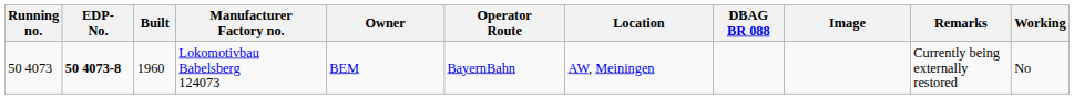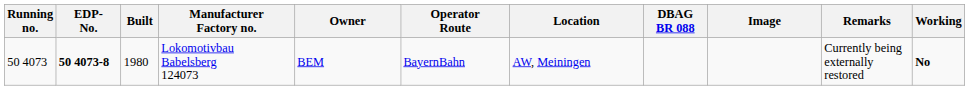 <table class="wikitable" style="width="100%"; border:solid 1px #AAAAAA; background:#e3e3e3;">
 <tr>
 <th width="5%">Running<br>no.</th>
 <th width="7%">EDP-<br>No.</th>
 <th width="4%">Built</th>
 <th width="15%">Manufacturer<br>Factory no.</th>
 <th width="12%">Owner</th>
 <th width="12%">Operator<br>Route</th>
 <th width="15%">Location</th>
 <th width="7%">DBAG<br><a href='#'>BR 088</a></th>
 <th width="13%">Image</th>
 <th width="20%">Remarks</th>
 <th width="8%">Working</th>
 </tr>
 <tr>
 <td>50 4073</td>
 <td><strong>50 4073-8</strong></td>
-<td>1960</td>
+<td>1980</td>
 <td><a href='#'>Lokomotivbau Babelsberg</a><br>124073</td>
 <td><a href='#'>BEM</a></td>
 <td><a href='#'>BayernBahn</a></td>
 <td><a href='#'>AW</a>, <a href='#'>Meiningen</a></td>
 <td></td>
 <td></td>
 <td>Currently being externally restored</td>
-<td>No</td>
+<td><strong>No</strong></td>
 </tr>
 </table>
